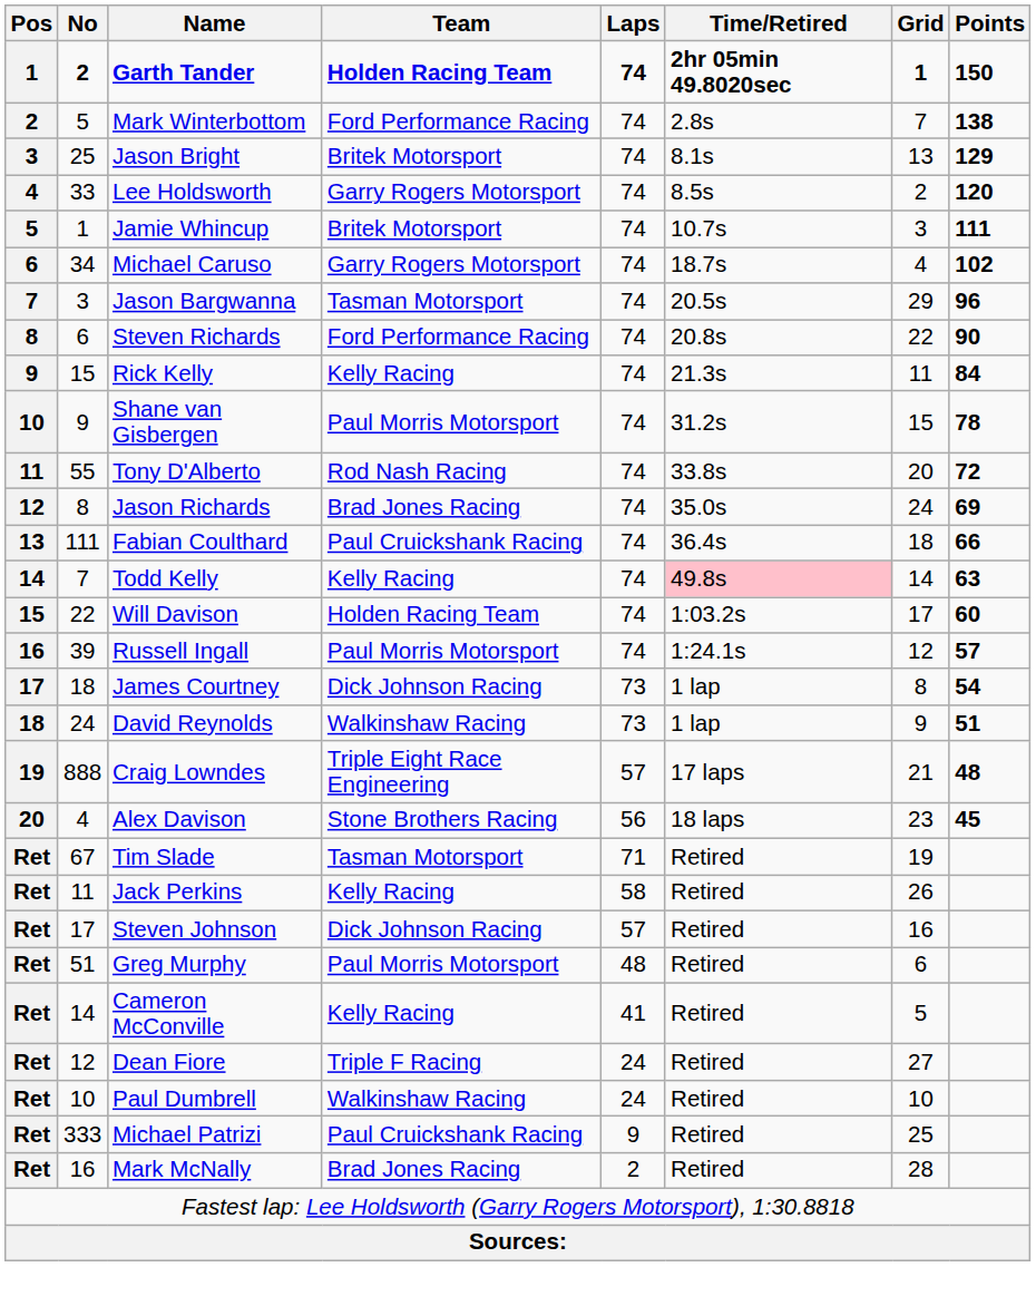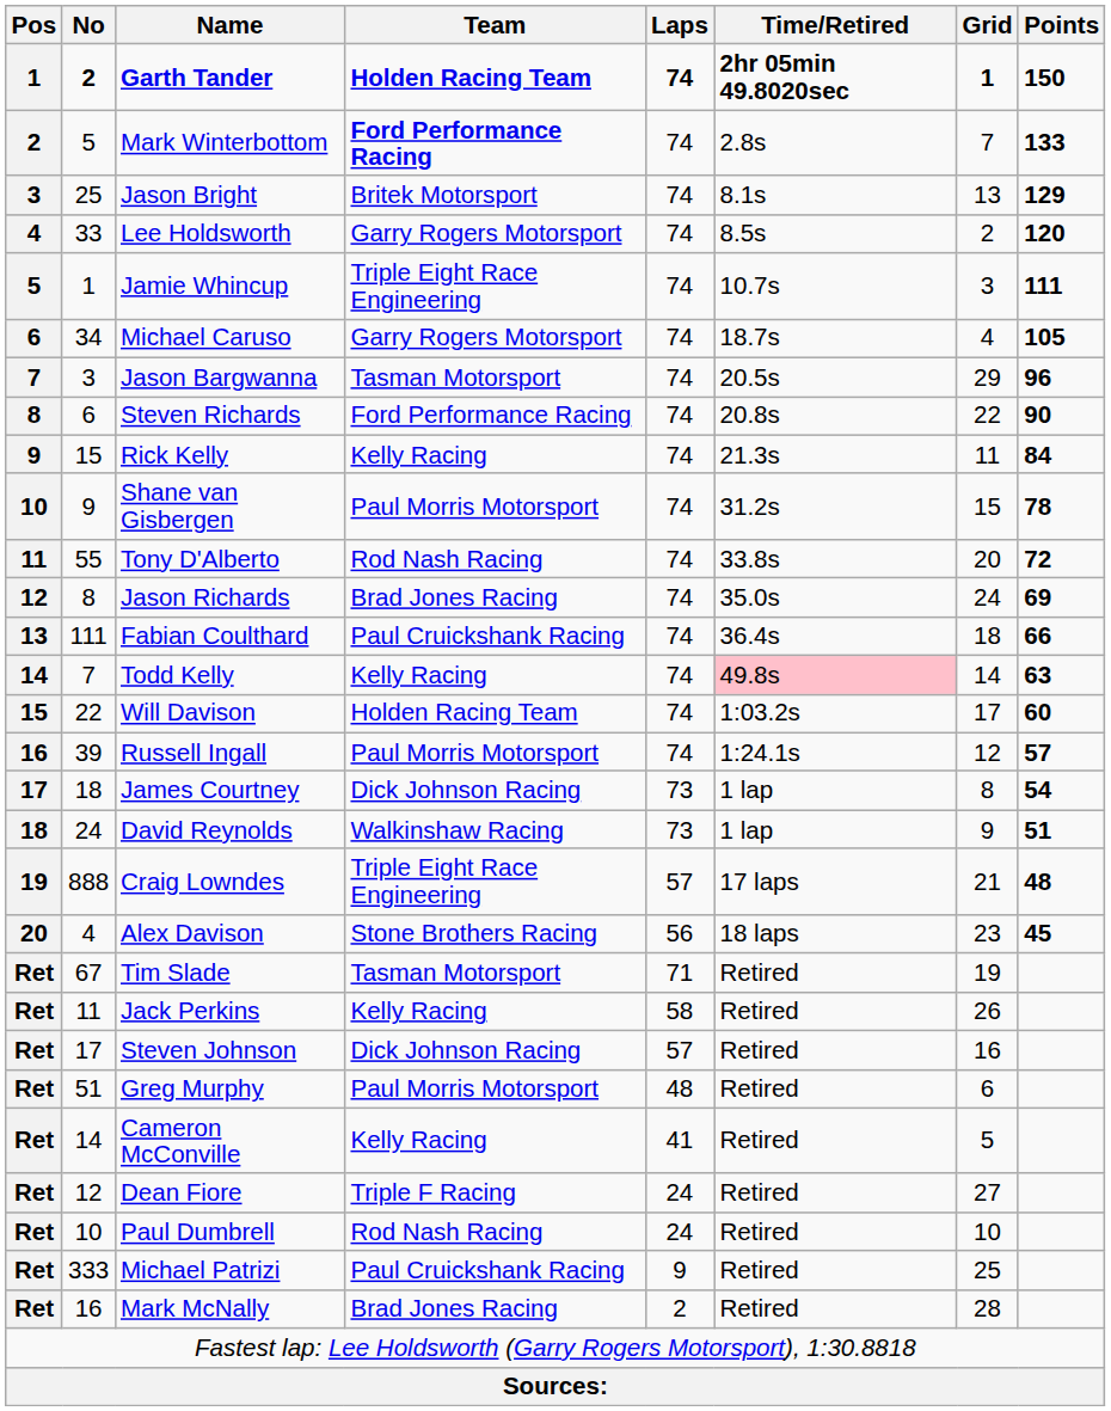 <table class="wikitable" style="font-size: 85%;">
 <tr>
 <th>Pos</th>
 <th>No</th>
 <th>Name</th>
 <th>Team</th>
 <th>Laps</th>
 <th>Time/Retired</th>
 <th>Grid</th>
 <th>Points</th>
 </tr>
 <tr>
 <th>1</th>
 <td align="center"><strong>2</strong></td>
 <td><strong> <a href='#'>Garth Tander</a></strong></td>
 <td><strong><a href='#'>Holden Racing Team</a></strong></td>
 <td align="center"><strong>74</strong></td>
 <td><strong>2hr 05min 49.8020sec</strong></td>
 <td align="center"><strong>1</strong></td>
 <td><strong>150</strong></td>
 </tr>
 <tr>
 <th>2</th>
 <td align="center">5</td>
 <td> <a href='#'>Mark Winterbottom</a></td>
-<td><a href='#'>Ford Performance Racing</a></td>
+<td><strong><a href='#'>Ford Performance Racing</a></strong></td>
 <td align="center">74</td>
 <td>2.8s</td>
 <td align="center">7</td>
-<td><strong>138</strong></td>
+<td><strong>133</strong></td>
 </tr>
 <tr>
 <th>3</th>
 <td align="center">25</td>
 <td> <a href='#'>Jason Bright</a></td>
 <td><a href='#'>Britek Motorsport</a></td>
 <td align="center">74</td>
 <td>8.1s</td>
 <td align="center">13</td>
 <td><strong>129</strong></td>
 </tr>
 <tr>
 <th>4</th>
 <td align="center">33</td>
 <td> <a href='#'>Lee Holdsworth</a></td>
 <td><a href='#'>Garry Rogers Motorsport</a></td>
 <td align="center">74</td>
 <td>8.5s</td>
 <td align="center">2</td>
 <td><strong>120</strong></td>
 </tr>
 <tr>
 <th>5</th>
 <td align="center">1</td>
 <td> <a href='#'>Jamie Whincup</a></td>
-<td><a href='#'>Britek Motorsport</a></td>
+<td><a href='#'>Triple Eight Race Engineering</a></td>
 <td align="center">74</td>
 <td>10.7s</td>
 <td align="center">3</td>
 <td><strong>111</strong></td>
 </tr>
 <tr>
 <th>6</th>
 <td align="center">34</td>
 <td> <a href='#'>Michael Caruso</a></td>
 <td><a href='#'>Garry Rogers Motorsport</a></td>
 <td align="center">74</td>
 <td>18.7s</td>
 <td align="center">4</td>
-<td><strong>102</strong></td>
+<td><strong>105</strong></td>
 </tr>
 <tr>
 <th>7</th>
 <td align="center">3</td>
 <td> <a href='#'>Jason Bargwanna</a></td>
 <td><a href='#'>Tasman Motorsport</a></td>
 <td align="center">74</td>
 <td>20.5s</td>
 <td align="center">29</td>
 <td><strong>96</strong></td>
 </tr>
 <tr>
 <th>8</th>
 <td align="center">6</td>
 <td> <a href='#'>Steven Richards</a></td>
 <td><a href='#'>Ford Performance Racing</a></td>
 <td align="center">74</td>
 <td>20.8s</td>
 <td align="center">22</td>
 <td><strong>90</strong></td>
 </tr>
 <tr>
 <th>9</th>
 <td align="center">15</td>
 <td> <a href='#'>Rick Kelly</a></td>
 <td><a href='#'>Kelly Racing</a></td>
 <td align="center">74</td>
 <td>21.3s</td>
 <td align="center">11</td>
 <td><strong>84</strong></td>
 </tr>
 <tr>
 <th>10</th>
 <td align="center">9</td>
 <td> <a href='#'>Shane van Gisbergen</a></td>
 <td><a href='#'>Paul Morris Motorsport</a></td>
 <td align="center">74</td>
 <td>31.2s</td>
 <td align="center">15</td>
 <td><strong>78</strong></td>
 </tr>
 <tr>
 <th>11</th>
 <td align="center">55</td>
 <td> <a href='#'>Tony D'Alberto</a></td>
 <td><a href='#'>Rod Nash Racing</a></td>
 <td align="center">74</td>
 <td>33.8s</td>
 <td align="center">20</td>
 <td><strong>72</strong></td>
 </tr>
 <tr>
 <th>12</th>
 <td align="center">8</td>
 <td> <a href='#'>Jason Richards</a></td>
 <td><a href='#'>Brad Jones Racing</a></td>
 <td align="center">74</td>
 <td>35.0s</td>
 <td align="center">24</td>
 <td><strong>69</strong></td>
 </tr>
 <tr>
 <th>13</th>
 <td align="center">111</td>
 <td> <a href='#'>Fabian Coulthard</a></td>
 <td><a href='#'>Paul Cruickshank Racing</a></td>
 <td align="center">74</td>
 <td>36.4s</td>
 <td align="center">18</td>
 <td><strong>66</strong></td>
 </tr>
 <tr>
 <th>14</th>
 <td align="center">7</td>
 <td> <a href='#'>Todd Kelly</a></td>
 <td><a href='#'>Kelly Racing</a></td>
 <td align="center">74</td>
 <td style="background: pink;">49.8s</td>
 <td align="center">14</td>
 <td><strong>63</strong></td>
 </tr>
 <tr>
 <th>15</th>
 <td align="center">22</td>
 <td> <a href='#'>Will Davison</a></td>
 <td><a href='#'>Holden Racing Team</a></td>
 <td align="center">74</td>
 <td>1:03.2s</td>
 <td align="center">17</td>
 <td><strong>60</strong></td>
 </tr>
 <tr>
 <th>16</th>
 <td align="center">39</td>
 <td> <a href='#'>Russell Ingall</a></td>
 <td><a href='#'>Paul Morris Motorsport</a></td>
 <td align="center">74</td>
 <td>1:24.1s</td>
 <td align="center">12</td>
 <td><strong>57</strong></td>
 </tr>
 <tr>
 <th>17</th>
 <td align="center">18</td>
 <td> <a href='#'>James Courtney</a></td>
 <td><a href='#'>Dick Johnson Racing</a></td>
 <td align="center">73</td>
 <td> 1 lap</td>
 <td align="center">8</td>
 <td><strong>54</strong></td>
 </tr>
 <tr>
 <th>18</th>
 <td align="center">24</td>
 <td> <a href='#'>David Reynolds</a></td>
 <td><a href='#'>Walkinshaw Racing</a></td>
 <td align="center">73</td>
 <td> 1 lap</td>
 <td align="center">9</td>
 <td><strong>51</strong></td>
 </tr>
 <tr>
 <th>19</th>
 <td align="center">888</td>
 <td> <a href='#'>Craig Lowndes</a></td>
 <td><a href='#'>Triple Eight Race Engineering</a></td>
 <td align="center">57</td>
 <td> 17 laps</td>
 <td align="center">21</td>
 <td><strong>48</strong></td>
 </tr>
 <tr>
 <th>20</th>
 <td align="center">4</td>
 <td> <a href='#'>Alex Davison</a></td>
 <td><a href='#'>Stone Brothers Racing</a></td>
 <td align="center">56</td>
 <td> 18 laps</td>
 <td align="center">23</td>
 <td><strong>45</strong></td>
 </tr>
 <tr>
 <th>Ret</th>
 <td align="center">67</td>
 <td> <a href='#'>Tim Slade</a></td>
 <td><a href='#'>Tasman Motorsport</a></td>
 <td align="center">71</td>
 <td>Retired</td>
 <td align="center">19</td>
 <td></td>
 </tr>
 <tr>
 <th>Ret</th>
 <td align="center">11</td>
 <td> <a href='#'>Jack Perkins</a></td>
 <td><a href='#'>Kelly Racing</a></td>
 <td align="center">58</td>
 <td>Retired</td>
 <td align="center">26</td>
 <td></td>
 </tr>
 <tr>
 <th>Ret</th>
 <td align="center">17</td>
 <td> <a href='#'>Steven Johnson</a></td>
 <td><a href='#'>Dick Johnson Racing</a></td>
 <td align="center">57</td>
 <td>Retired</td>
 <td align="center">16</td>
 <td></td>
 </tr>
 <tr>
 <th>Ret</th>
 <td align="center">51</td>
 <td> <a href='#'>Greg Murphy</a></td>
 <td><a href='#'>Paul Morris Motorsport</a></td>
 <td align="center">48</td>
 <td>Retired</td>
 <td align="center">6</td>
 <td></td>
 </tr>
 <tr>
 <th>Ret</th>
 <td align="center">14</td>
 <td> <a href='#'>Cameron McConville</a></td>
 <td><a href='#'>Kelly Racing</a></td>
 <td align="center">41</td>
 <td>Retired</td>
 <td align="center">5</td>
 <td></td>
 </tr>
 <tr>
 <th>Ret</th>
 <td align="center">12</td>
 <td> <a href='#'>Dean Fiore</a></td>
 <td><a href='#'>Triple F Racing</a></td>
 <td align="center">24</td>
 <td>Retired</td>
 <td align="center">27</td>
 <td></td>
 </tr>
 <tr>
 <th>Ret</th>
 <td align="center">10</td>
 <td> <a href='#'>Paul Dumbrell</a></td>
-<td><a href='#'>Walkinshaw Racing</a></td>
+<td><a href='#'>Rod Nash Racing</a></td>
 <td align="center">24</td>
 <td>Retired</td>
 <td align="center">10</td>
 <td></td>
 </tr>
 <tr>
 <th>Ret</th>
 <td align="center">333</td>
 <td> <a href='#'>Michael Patrizi</a></td>
 <td><a href='#'>Paul Cruickshank Racing</a></td>
 <td align="center">9</td>
 <td>Retired</td>
 <td align="center">25</td>
 <td></td>
 </tr>
 <tr>
 <th>Ret</th>
 <td align="center">16</td>
 <td> <a href='#'>Mark McNally</a></td>
 <td><a href='#'>Brad Jones Racing</a></td>
 <td align="center">2</td>
 <td>Retired</td>
 <td align="center">28</td>
 <td></td>
 </tr>
 <tr>
 <td colspan="8" align="center"><em>Fastest lap: <a href='#'>Lee Holdsworth</a> (<a href='#'>Garry Rogers Motorsport</a>), 1:30.8818</em></td>
 </tr>
 <tr>
 <th colspan="8">Sources:</th>
 </tr>
 </table>
